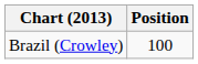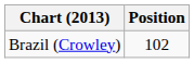 <table class="wikitable">
 <tr>
 <th>Chart (2013)</th>
 <th>Position</th>
 </tr>
 <tr>
 <td>Brazil (<a href='#'>Crowley</a>)</td>
-<td align="center">100</td>
+<td align="center">102</td>
 </tr>
 </table>
